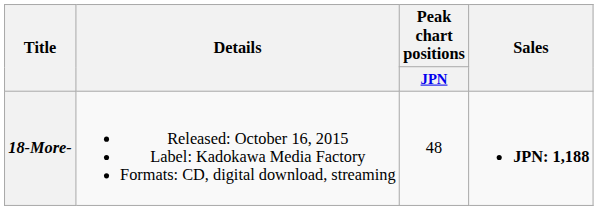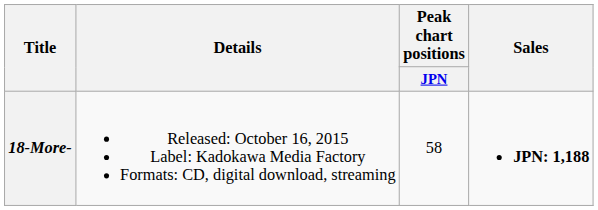 <table class="wikitable plainrowheaders" style="text-align:center;">
 <tr>
 <th scope="col" rowspan="2">Title</th>
 <th scope="col" rowspan="2">Details</th>
 <th scope="col" colspan="1">Peak chart positions</th>
 <th scope="col" rowspan="2">Sales</th>
 </tr>
 <tr>
 <th scope="col" style="width:3em;font-size:90%;"><a href='#'>JPN</a><br></th>
 </tr>
 <tr>
 <th scope="row"><em>18-More-</em></th>
 <td><br><ul><li>Released: October 16, 2015</li><li>Label: Kadokawa Media Factory</li><li>Formats: CD, digital download, streaming</li></ul></td>
-<td>48</td>
+<td>58</td>
 <td><strong><br><ul><li>JPN: 1,188</li></ul></strong></td>
 </tr>
 </table>
